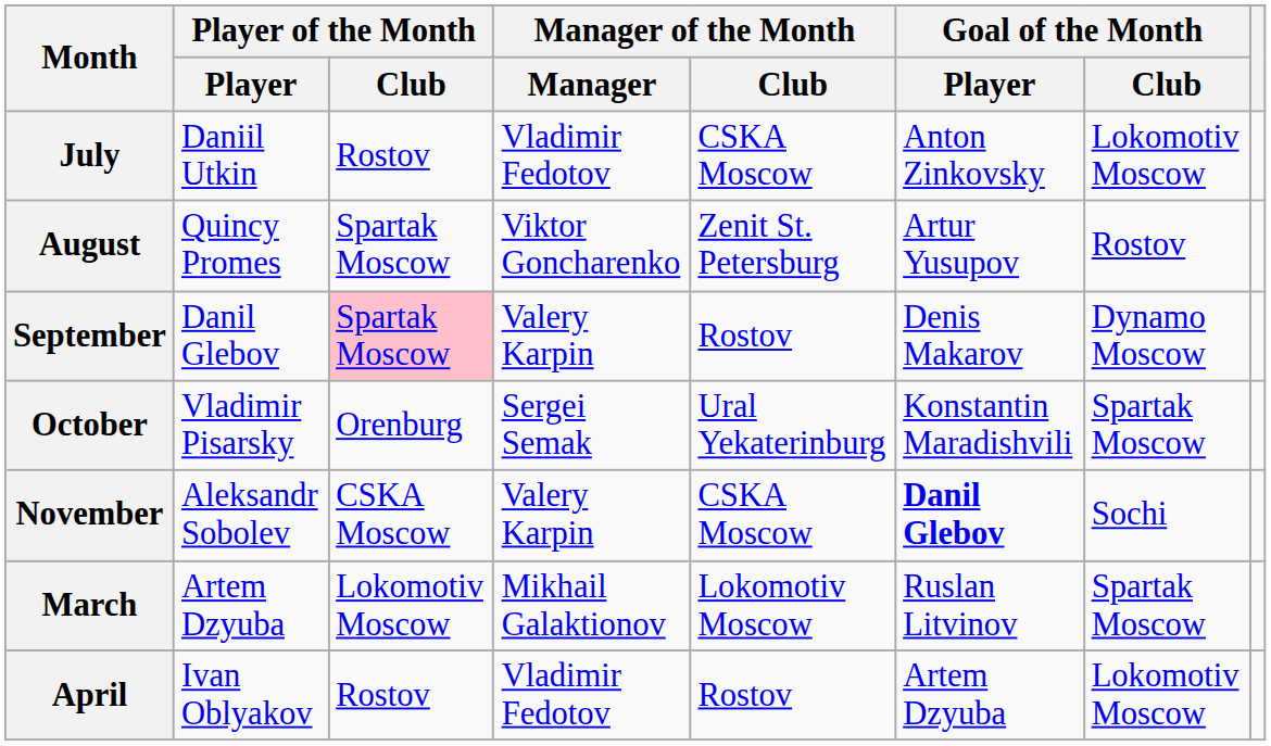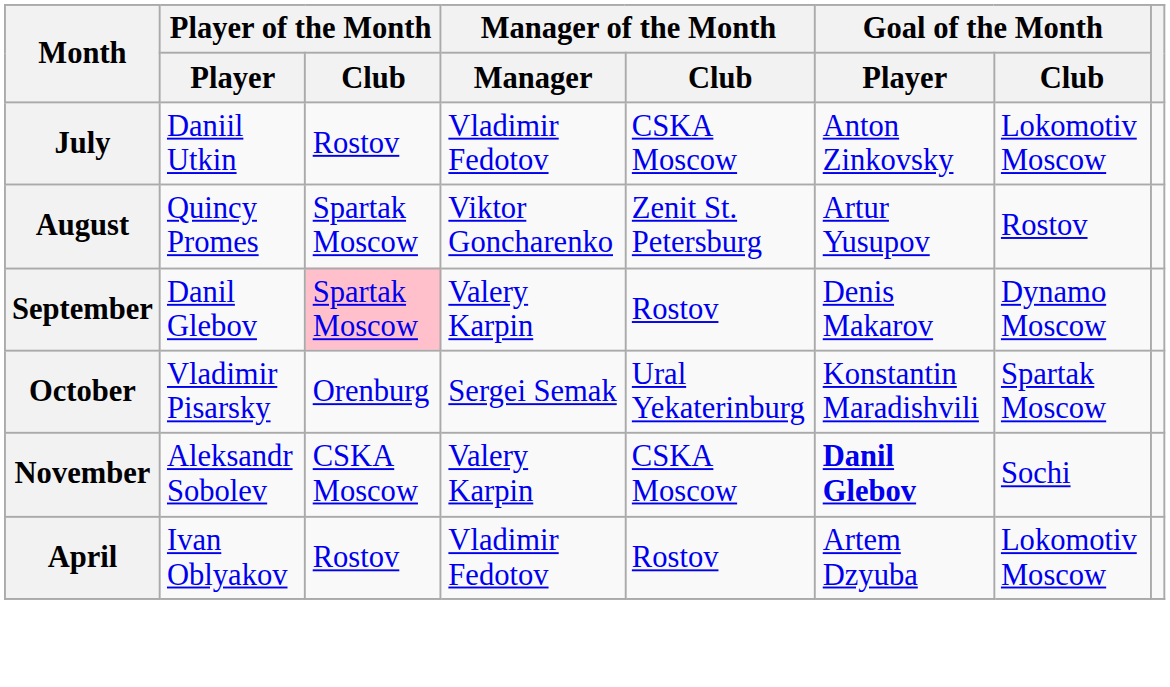 <table class="wikitable">
 <tr>
 <th rowspan="2">Month</th>
 <th colspan="2">Player of the Month</th>
 <th colspan="2">Manager of the Month</th>
 <th colspan="2">Goal of the Month</th>
 <th rowspan="2"></th>
 </tr>
 <tr>
 <th>Player</th>
 <th>Club</th>
 <th>Manager</th>
 <th>Club</th>
 <th>Player</th>
 <th>Club</th>
 </tr>
 <tr>
 <th>July</th>
 <td> <a href='#'>Daniil Utkin</a></td>
 <td><a href='#'>Rostov</a></td>
 <td> <a href='#'>Vladimir Fedotov</a></td>
 <td><a href='#'>CSKA Moscow</a></td>
 <td> <a href='#'>Anton Zinkovsky</a></td>
 <td><a href='#'>Lokomotiv Moscow</a></td>
 <td></td>
 </tr>
 <tr>
 <th>August</th>
 <td> <a href='#'>Quincy Promes</a></td>
 <td><a href='#'>Spartak Moscow</a></td>
 <td> <a href='#'>Viktor Goncharenko</a></td>
 <td><a href='#'>Zenit St. Petersburg</a></td>
 <td> <a href='#'>Artur Yusupov</a></td>
 <td><a href='#'>Rostov</a></td>
 <td></td>
 </tr>
 <tr>
 <th>September</th>
 <td> <a href='#'>Danil Glebov</a></td>
 <td style="background: pink;"><a href='#'>Spartak Moscow</a></td>
 <td> <a href='#'>Valery Karpin</a></td>
 <td><a href='#'>Rostov</a></td>
 <td> <a href='#'>Denis Makarov</a></td>
 <td><a href='#'>Dynamo Moscow</a></td>
 <td></td>
 </tr>
 <tr>
 <th>October</th>
 <td> <a href='#'>Vladimir Pisarsky</a></td>
 <td><a href='#'>Orenburg</a></td>
 <td> <a href='#'>Sergei Semak</a></td>
 <td><a href='#'>Ural Yekaterinburg</a></td>
 <td> <a href='#'>Konstantin Maradishvili</a></td>
 <td><a href='#'>Spartak Moscow</a></td>
 <td></td>
 </tr>
 <tr>
 <th>November</th>
 <td> <a href='#'>Aleksandr Sobolev</a></td>
 <td><a href='#'>CSKA Moscow</a></td>
 <td> <a href='#'>Valery Karpin</a></td>
 <td><a href='#'>CSKA Moscow</a></td>
 <td><strong> <a href='#'>Danil Glebov</a></strong></td>
 <td><a href='#'>Sochi</a></td>
 <td></td>
 </tr>
 <tr>
-<th>March</th>
-<td> <a href='#'>Artem Dzyuba</a></td>
-<td><a href='#'>Lokomotiv Moscow</a></td>
-<td> <a href='#'>Mikhail Galaktionov</a></td>
-<td><a href='#'>Lokomotiv Moscow</a></td>
-<td> <a href='#'>Ruslan Litvinov</a></td>
-<td><a href='#'>Spartak Moscow</a></td>
-<td></td>
-</tr>
-<tr>
 <th>April</th>
 <td> <a href='#'>Ivan Oblyakov</a></td>
 <td><a href='#'>Rostov</a></td>
 <td> <a href='#'>Vladimir Fedotov</a></td>
 <td><a href='#'>Rostov</a></td>
 <td> <a href='#'>Artem Dzyuba</a></td>
 <td><a href='#'>Lokomotiv Moscow</a></td>
 <td></td>
 </tr>
 </table>
